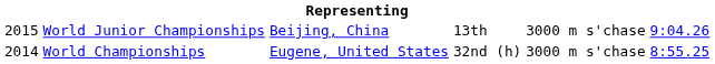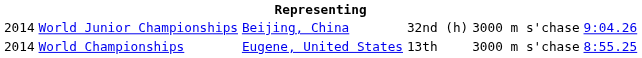 <table>
 <tr>
 <th colspan="6">Representing </th>
 </tr>
 <tr>
-<td>2015</td>
+<td>2014</td>
 <td><a href='#'>World Junior Championships</a></td>
 <td><a href='#'>Beijing, China</a></td>
-<td>13th</td>
+<td>32nd (h)</td>
 <td>3000 m s'chase</td>
 <td><a href='#'>9:04.26</a></td>
 </tr>
 <tr>
 <td>2014</td>
 <td><a href='#'>World Championships</a></td>
 <td><a href='#'>Eugene, United States</a></td>
-<td>32nd (h)</td>
+<td>13th</td>
 <td>3000 m s'chase</td>
 <td><a href='#'>8:55.25</a></td>
 </tr>
 </table>
